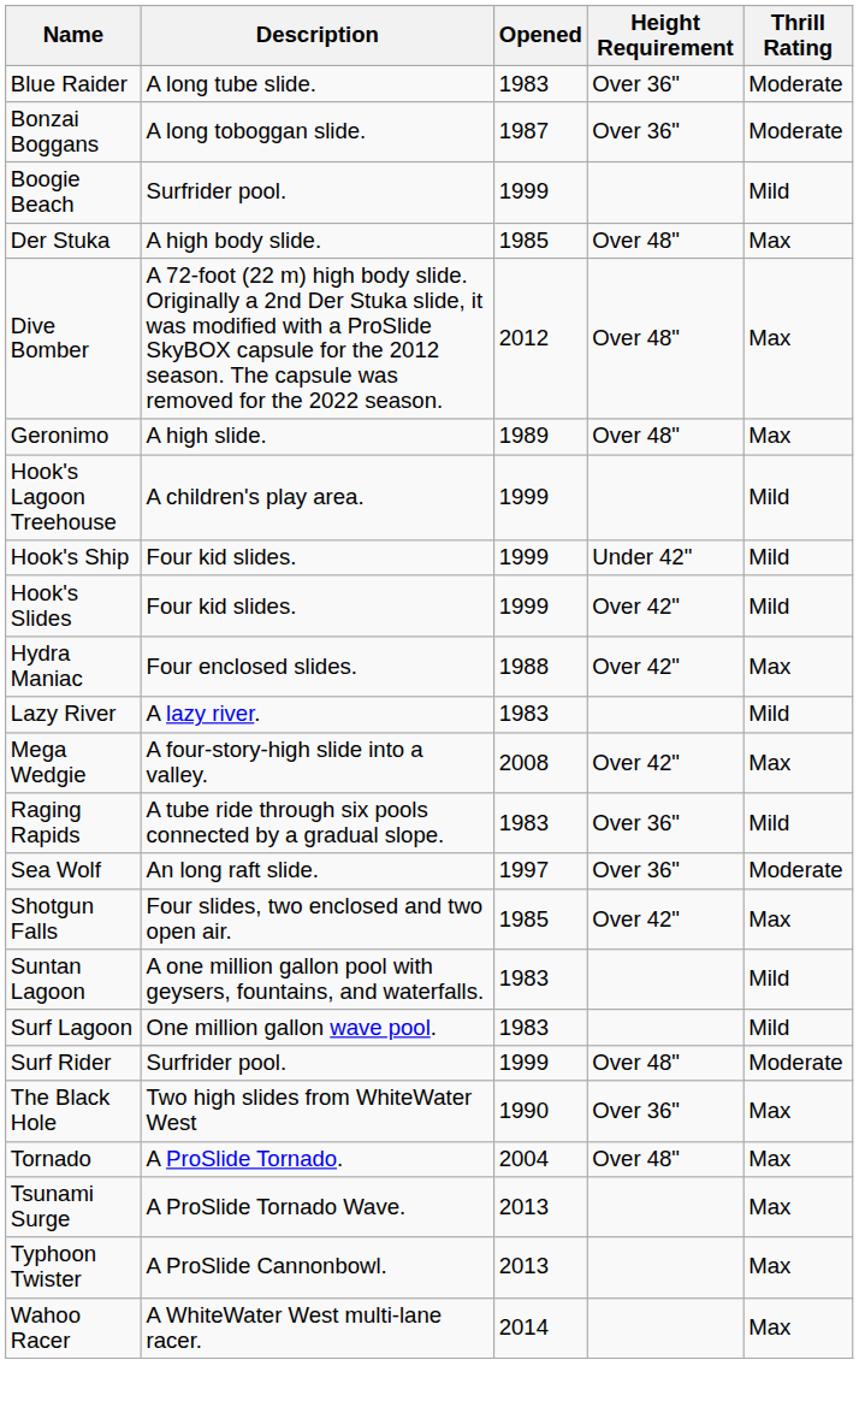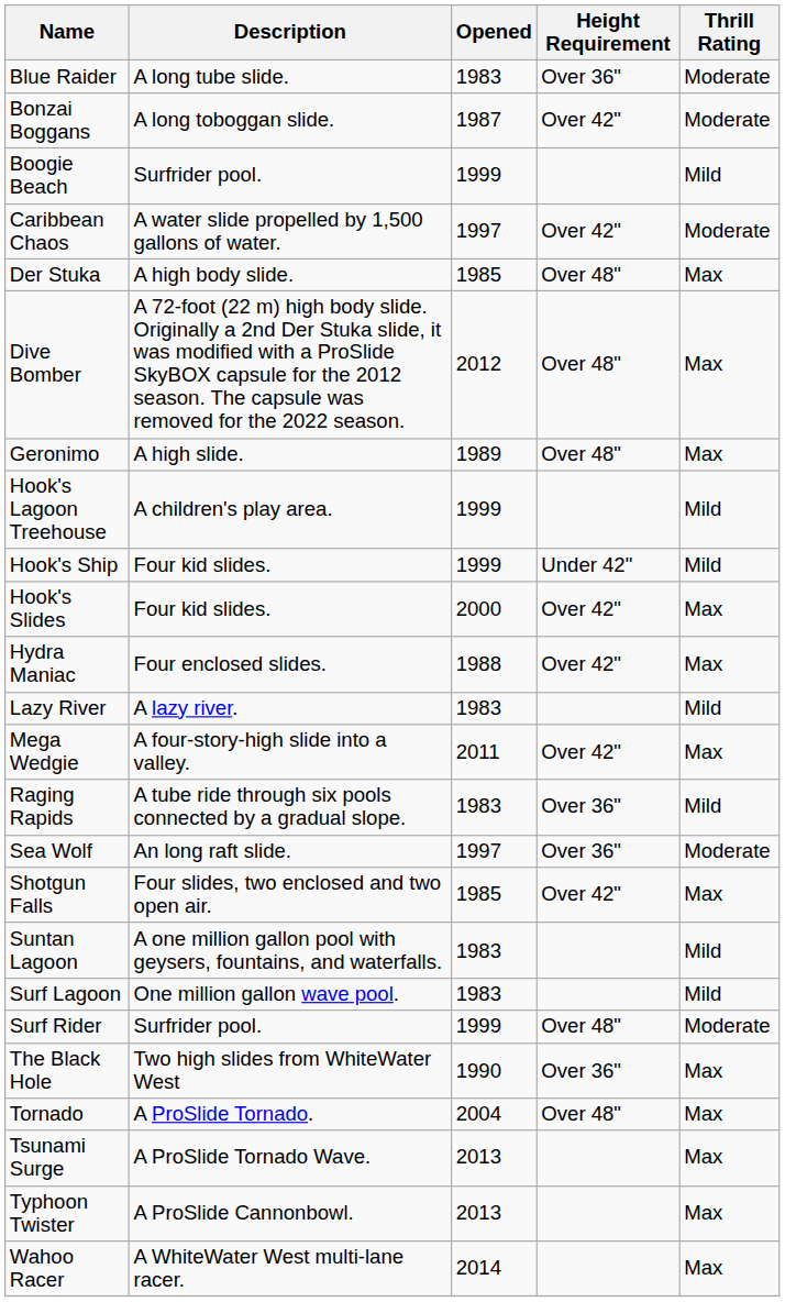 <table class="wikitable sortable">
 <tr>
 <th>Name</th>
 <th>Description</th>
 <th>Opened</th>
 <th>Height Requirement</th>
 <th>Thrill Rating</th>
 </tr>
 <tr>
 <td>Blue Raider</td>
 <td>A  long tube slide.</td>
 <td>1983</td>
 <td>Over 36"</td>
 <td>Moderate</td>
 </tr>
 <tr>
 <td>Bonzai Boggans</td>
 <td>A  long toboggan slide.</td>
 <td>1987</td>
-<td>Over 36"</td>
+<td>Over 42"</td>
 <td>Moderate</td>
 </tr>
 <tr>
 <td>Boogie Beach</td>
 <td>Surfrider pool.</td>
 <td>1999</td>
 <td></td>
 <td>Mild</td>
+</tr>
+<tr>
+<td>Caribbean Chaos</td>
+<td>A water slide propelled by 1,500 gallons of water.</td>
+<td>1997</td>
+<td>Over 42"</td>
+<td>Moderate</td>
 </tr>
 <tr>
 <td>Der Stuka</td>
 <td>A  high body slide.</td>
 <td>1985</td>
 <td>Over 48"</td>
 <td>Max</td>
 </tr>
 <tr>
 <td>Dive Bomber</td>
 <td>A 72-foot (22 m) high body slide. Originally a 2nd Der Stuka slide, it was modified with a ProSlide SkyBOX capsule for the 2012 season. The capsule was removed for the 2022 season.</td>
 <td>2012</td>
 <td>Over 48"</td>
 <td>Max</td>
 </tr>
 <tr>
 <td>Geronimo</td>
 <td>A  high slide.</td>
 <td>1989</td>
 <td>Over 48"</td>
 <td>Max</td>
 </tr>
 <tr>
 <td>Hook's Lagoon Treehouse</td>
 <td>A children's play area.</td>
 <td>1999</td>
 <td></td>
 <td>Mild</td>
 </tr>
 <tr>
 <td>Hook's Ship</td>
 <td>Four kid slides.</td>
 <td>1999</td>
 <td>Under 42"</td>
 <td>Mild</td>
 </tr>
 <tr>
 <td>Hook's Slides</td>
 <td>Four kid slides.</td>
-<td>1999</td>
+<td>2000</td>
 <td>Over 42"</td>
-<td>Mild</td>
+<td>Max</td>
 </tr>
 <tr>
 <td>Hydra Maniac</td>
 <td>Four enclosed slides.</td>
 <td>1988</td>
 <td>Over 42"</td>
 <td>Max</td>
 </tr>
 <tr>
 <td>Lazy River</td>
 <td>A <a href='#'>lazy river</a>.</td>
 <td>1983</td>
 <td></td>
 <td>Mild</td>
 </tr>
 <tr>
 <td>Mega Wedgie</td>
 <td>A four-story-high slide into a valley.</td>
-<td>2008</td>
+<td>2011</td>
 <td>Over 42"</td>
 <td>Max</td>
 </tr>
 <tr>
 <td>Raging Rapids</td>
 <td>A tube ride through six pools connected by a gradual slope.</td>
 <td>1983</td>
 <td>Over 36"</td>
 <td>Mild</td>
 </tr>
 <tr>
 <td>Sea Wolf</td>
 <td>An  long raft slide.</td>
 <td>1997</td>
 <td>Over 36"</td>
 <td>Moderate</td>
 </tr>
 <tr>
 <td>Shotgun Falls</td>
 <td>Four slides, two enclosed and two open air.</td>
 <td>1985</td>
 <td>Over 42"</td>
 <td>Max</td>
 </tr>
 <tr>
 <td>Suntan Lagoon</td>
 <td>A one million gallon pool with geysers, fountains, and waterfalls.</td>
 <td>1983</td>
 <td></td>
 <td>Mild</td>
 </tr>
 <tr>
 <td>Surf Lagoon</td>
 <td>One million gallon <a href='#'>wave pool</a>.</td>
 <td>1983</td>
 <td></td>
 <td>Mild</td>
 </tr>
 <tr>
 <td>Surf Rider</td>
 <td>Surfrider pool.</td>
 <td>1999</td>
 <td>Over 48"</td>
 <td>Moderate</td>
 </tr>
 <tr>
 <td>The Black Hole</td>
 <td>Two  high slides from WhiteWater West</td>
 <td>1990</td>
 <td>Over 36"</td>
 <td>Max</td>
 </tr>
 <tr>
 <td>Tornado</td>
 <td>A <a href='#'>ProSlide Tornado</a>.</td>
 <td>2004</td>
 <td>Over 48"</td>
 <td>Max</td>
 </tr>
 <tr>
 <td>Tsunami Surge</td>
 <td>A ProSlide Tornado Wave.</td>
 <td>2013</td>
 <td></td>
 <td>Max</td>
 </tr>
 <tr>
 <td>Typhoon Twister</td>
 <td>A ProSlide Cannonbowl.</td>
 <td>2013</td>
 <td></td>
 <td>Max</td>
 </tr>
 <tr>
 <td>Wahoo Racer</td>
 <td>A WhiteWater West multi-lane racer.</td>
 <td>2014</td>
 <td></td>
 <td>Max</td>
 </tr>
 <tr>
 </tr>
 </table>
